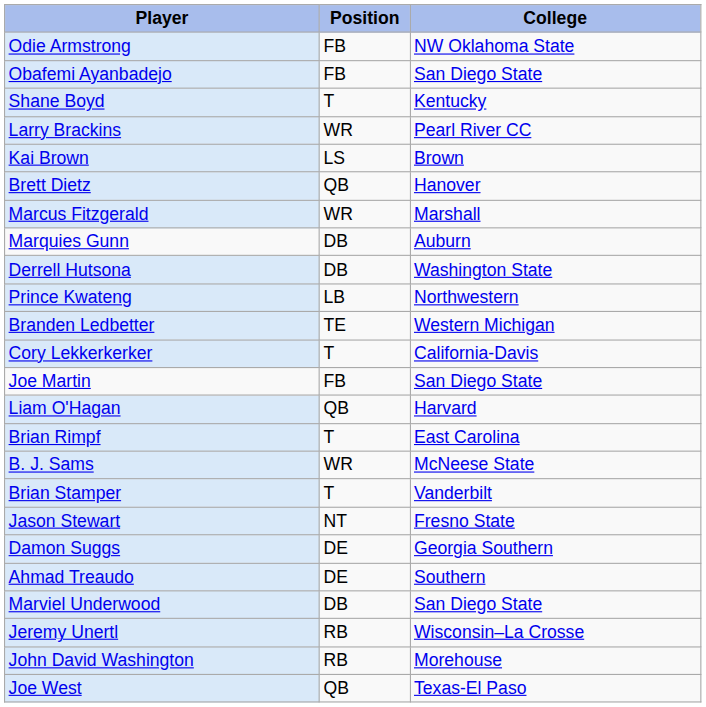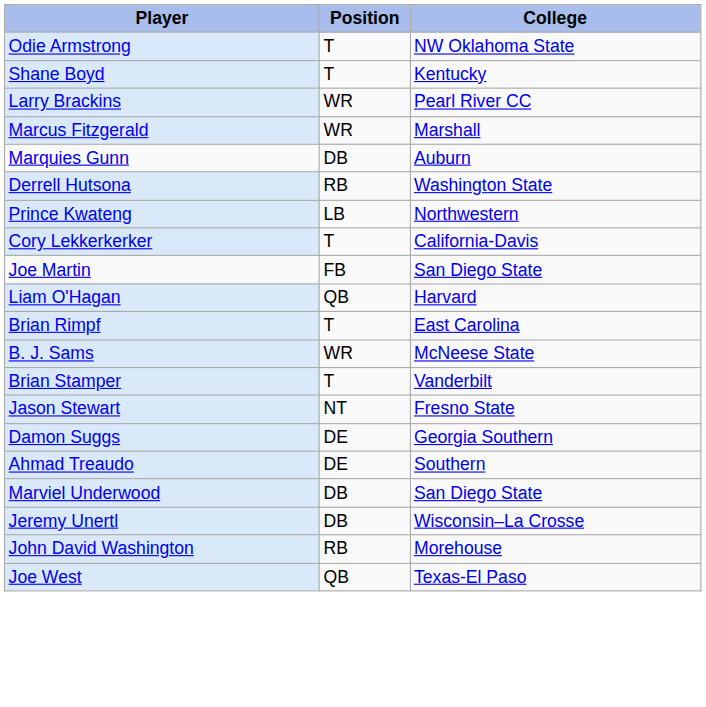 <table class="wikitable sortable" style="width: 40%">
 <tr>
 <th style="background:#A8BDEC;">Player</th>
 <th width=13% style="background:#A8BDEC;">Position</th>
 <th style="background:#A8BDEC;">College</th>
 </tr>
 <tr>
 <td bgcolor="d9e9f9"><a href='#'>Odie Armstrong</a></td>
-<td>FB</td>
+<td>T</td>
 <td><a href='#'>NW Oklahoma State</a></td>
-</tr>
-<tr>
-<td bgcolor="d9e9f9"><a href='#'>Obafemi Ayanbadejo</a></td>
-<td>FB</td>
-<td><a href='#'>San Diego State</a></td>
 </tr>
 <tr>
 <td bgcolor="d9e9f9"><a href='#'>Shane Boyd</a></td>
 <td>T</td>
 <td><a href='#'>Kentucky</a></td>
 </tr>
 <tr>
 <td bgcolor="d9e9f9"><a href='#'>Larry Brackins</a></td>
 <td>WR</td>
 <td><a href='#'>Pearl River CC</a></td>
-</tr>
-<tr>
-<td bgcolor="d9e9f9"><a href='#'>Kai Brown</a></td>
-<td>LS</td>
-<td><a href='#'>Brown</a></td>
-</tr>
-<tr>
-<td bgcolor="d9e9f9"><a href='#'>Brett Dietz</a></td>
-<td>QB</td>
-<td><a href='#'>Hanover</a></td>
 </tr>
 <tr>
 <td bgcolor="d9e9f9"><a href='#'>Marcus Fitzgerald</a></td>
 <td>WR</td>
 <td><a href='#'>Marshall</a></td>
 </tr>
 <tr>
 <td><a href='#'>Marquies Gunn</a></td>
 <td>DB</td>
 <td><a href='#'>Auburn</a></td>
 </tr>
 <tr>
 <td bgcolor="d9e9f9"><a href='#'>Derrell Hutsona</a></td>
-<td>DB</td>
+<td>RB</td>
 <td><a href='#'>Washington State</a></td>
 </tr>
 <tr>
 <td bgcolor="d9e9f9"><a href='#'>Prince Kwateng</a></td>
 <td>LB</td>
 <td><a href='#'>Northwestern</a></td>
-</tr>
-<tr>
-<td bgcolor="d9e9f9"><a href='#'>Branden Ledbetter</a></td>
-<td>TE</td>
-<td><a href='#'>Western Michigan</a></td>
 </tr>
 <tr>
 <td bgcolor="d9e9f9"><a href='#'>Cory Lekkerkerker</a></td>
 <td>T</td>
 <td><a href='#'>California-Davis</a></td>
 </tr>
 <tr>
 <td><a href='#'>Joe Martin</a></td>
 <td>FB</td>
 <td><a href='#'>San Diego State</a></td>
 </tr>
 <tr>
 <td bgcolor="d9e9f9"><a href='#'>Liam O'Hagan</a></td>
 <td>QB</td>
 <td><a href='#'>Harvard</a></td>
 </tr>
 <tr>
 <td bgcolor="d9e9f9"><a href='#'>Brian Rimpf</a></td>
 <td>T</td>
 <td><a href='#'>East Carolina</a></td>
 </tr>
 <tr>
 <td bgcolor="d9e9f9"><a href='#'>B. J. Sams</a></td>
 <td>WR</td>
 <td><a href='#'>McNeese State</a></td>
 </tr>
 <tr>
 <td bgcolor="d9e9f9"><a href='#'>Brian Stamper</a></td>
 <td>T</td>
 <td><a href='#'>Vanderbilt</a></td>
 </tr>
 <tr>
 <td bgcolor="d9e9f9"><a href='#'>Jason Stewart</a></td>
 <td>NT</td>
 <td><a href='#'>Fresno State</a></td>
 </tr>
 <tr>
 <td bgcolor="d9e9f9"><a href='#'>Damon Suggs</a></td>
 <td>DE</td>
 <td><a href='#'>Georgia Southern</a></td>
 </tr>
 <tr>
 <td bgcolor="d9e9f9"><a href='#'>Ahmad Treaudo</a></td>
 <td>DE</td>
 <td><a href='#'>Southern</a></td>
 </tr>
 <tr>
 <td bgcolor="d9e9f9"><a href='#'>Marviel Underwood</a></td>
 <td>DB</td>
 <td><a href='#'>San Diego State</a></td>
 </tr>
 <tr>
 <td bgcolor="d9e9f9"><a href='#'>Jeremy Unertl</a></td>
-<td>RB</td>
+<td>DB</td>
 <td><a href='#'>Wisconsin–La Crosse</a></td>
 </tr>
 <tr>
 <td bgcolor="d9e9f9"><a href='#'>John David Washington</a></td>
 <td>RB</td>
 <td><a href='#'>Morehouse</a></td>
 </tr>
 <tr>
 <td bgcolor="d9e9f9"><a href='#'>Joe West</a></td>
 <td>QB</td>
 <td><a href='#'>Texas-El Paso</a></td>
 </tr>
 </table>
